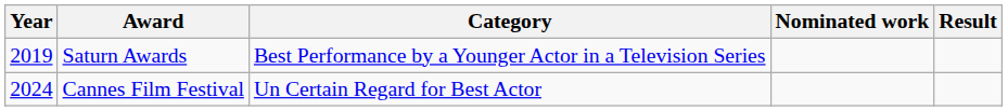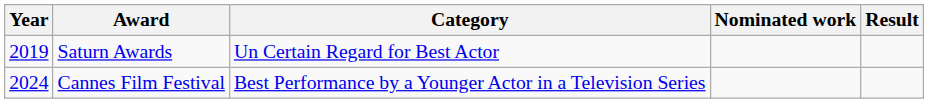 <table class="wikitable">
 <tr>
 <th>Year</th>
 <th>Award</th>
 <th>Category</th>
 <th>Nominated work</th>
 <th>Result</th>
 </tr>
 <tr>
 <td><a href='#'>2019</a></td>
 <td><a href='#'>Saturn Awards</a></td>
-<td><a href='#'>Best Performance by a Younger Actor in a Television Series</a></td>
+<td><a href='#'>Un Certain Regard for Best Actor</a></td>
 <td></td>
 <td></td>
 </tr>
 <tr>
 <td><a href='#'>2024</a></td>
 <td><a href='#'>Cannes Film Festival</a></td>
-<td><a href='#'>Un Certain Regard for Best Actor</a></td>
+<td><a href='#'>Best Performance by a Younger Actor in a Television Series</a></td>
 <td></td>
 <td></td>
 </tr>
 </table>
